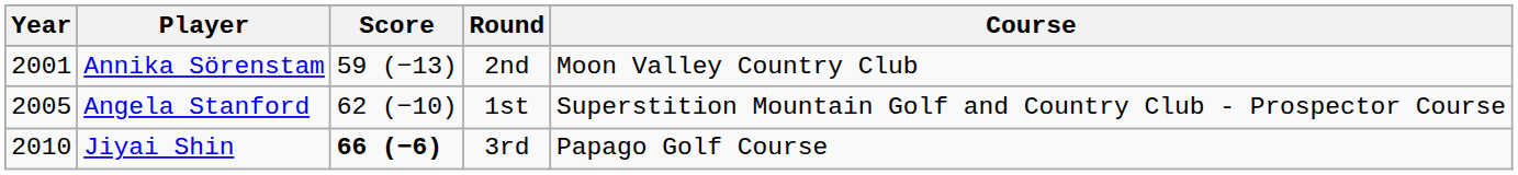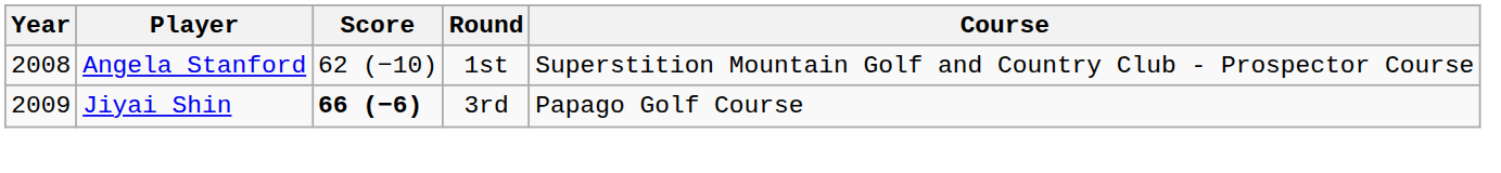 <table class="wikitable">
 <tr>
 <th>Year</th>
 <th>Player</th>
 <th>Score</th>
 <th>Round</th>
 <th>Course</th>
 </tr>
 <tr>
-<td align=center>2001</td>
-<td><a href='#'>Annika Sörenstam</a></td>
-<td>59 (−13)</td>
-<td align=center>2nd</td>
-<td>Moon Valley Country Club</td>
-</tr>
-<tr>
-<td align=center>2005</td>
+<td align=center>2008</td>
 <td><a href='#'>Angela Stanford</a></td>
 <td>62 (−10)</td>
 <td align=center>1st</td>
 <td>Superstition Mountain Golf and Country Club - Prospector Course</td>
 </tr>
 <tr>
-<td align=center>2010</td>
+<td align=center>2009</td>
 <td><a href='#'>Jiyai Shin</a></td>
 <td><strong>66 (−6)</strong></td>
 <td align=center>3rd</td>
 <td>Papago Golf Course</td>
 </tr>
 </table>
